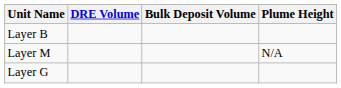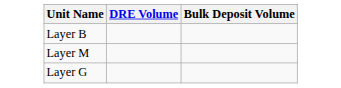 <table class="wikitable" style="margin:0 auto;">
 <tr>
 <th>Unit Name</th>
 <th><a href='#'>DRE Volume</a></th>
 <th>Bulk Deposit Volume</th>
-<th>Plume Height</th>
 </tr>
 <tr>
 <td>Layer B</td>
-<td></td>
 <td></td>
 <td></td>
 </tr>
 <tr>
 <td>Layer M</td>
 <td></td>
 <td></td>
-<td>N/A</td>
 </tr>
 <tr>
 <td>Layer G</td>
 <td></td>
 <td></td>
-<td></td>
 </tr>
 </table>
